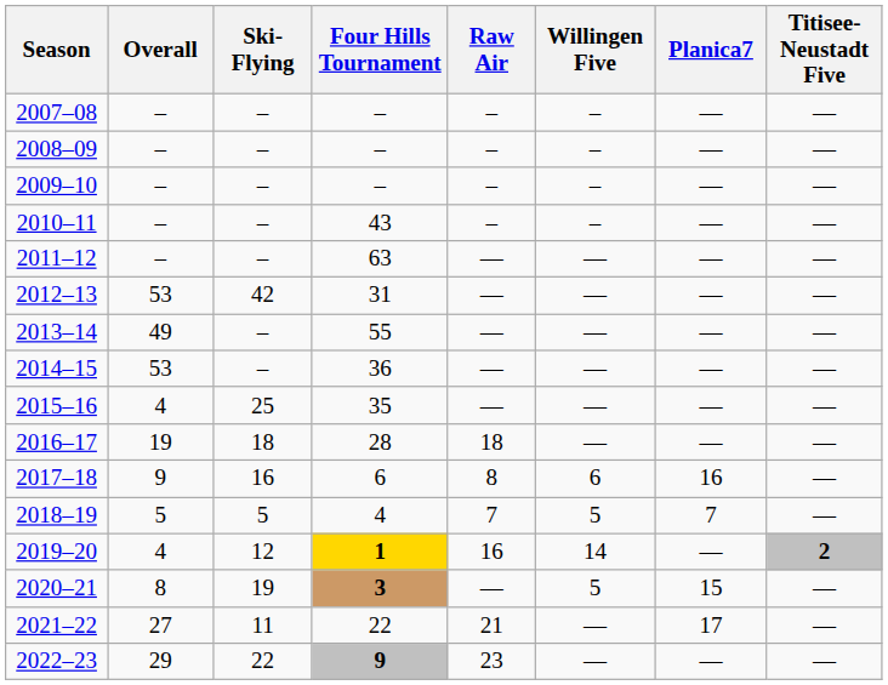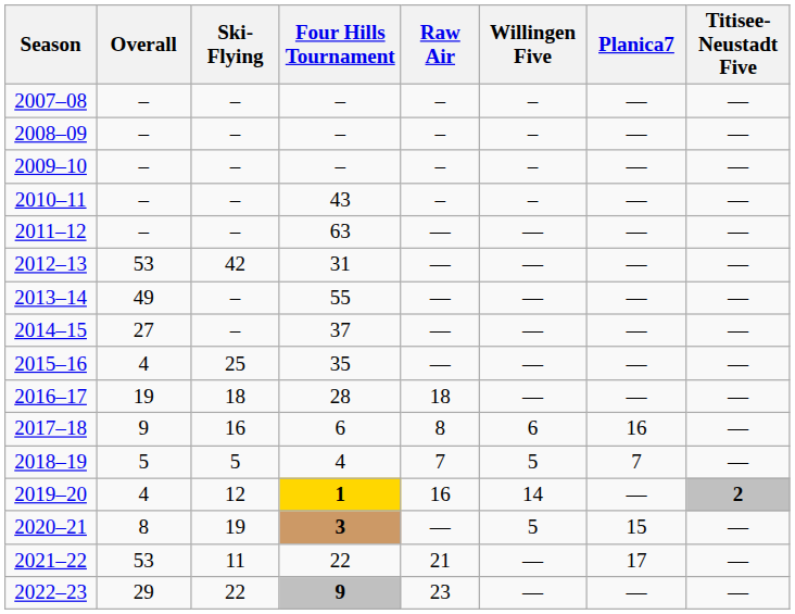 <table class="wikitable">
 <tr class="hintergrundfarbe5">
 <th width="90">Season</th>
 <th width="90">Overall</th>
 <th width="90">Ski-Flying</th>
 <th width="90"><a href='#'>Four Hills Tournament</a></th>
 <th width="90"><a href='#'>Raw Air</a></th>
 <th width="90">Willingen Five</th>
 <th width="90"><a href='#'>Planica7</a></th>
 <th width="90">Titisee-Neustadt Five</th>
 </tr>
 <tr>
 <td align=center><a href='#'>2007–08</a></td>
 <td align=center>–</td>
 <td align=center>–</td>
 <td align=center>–</td>
 <td align=center>–</td>
 <td align=center>–</td>
 <td align=center>—</td>
 <td align=center>—</td>
 </tr>
 <tr>
 <td align=center><a href='#'>2008–09</a></td>
 <td align=center>–</td>
 <td align=center>–</td>
 <td align=center>–</td>
 <td align=center>–</td>
 <td align=center>–</td>
 <td align=center>—</td>
 <td align=center>—</td>
 </tr>
 <tr>
 <td align=center><a href='#'>2009–10</a></td>
 <td align=center>–</td>
 <td align=center>–</td>
 <td align=center>–</td>
 <td align=center>–</td>
 <td align=center>–</td>
 <td align=center>—</td>
 <td align=center>—</td>
 </tr>
 <tr>
 <td align=center><a href='#'>2010–11</a></td>
 <td align=center>–</td>
 <td align=center>–</td>
 <td align=center>43</td>
 <td align=center>–</td>
 <td align=center>–</td>
 <td align=center>—</td>
 <td align=center>—</td>
 </tr>
 <tr>
 <td align=center><a href='#'>2011–12</a></td>
 <td align=center>–</td>
 <td align=center>–</td>
 <td align=center>63</td>
 <td align=center>—</td>
 <td align=center>—</td>
 <td align=center>—</td>
 <td align=center>—</td>
 </tr>
 <tr>
 <td align=center><a href='#'>2012–13</a></td>
 <td align=center>53</td>
 <td align=center>42</td>
 <td align=center>31</td>
 <td align=center>—</td>
 <td align=center>—</td>
 <td align=center>—</td>
 <td align=center>—</td>
 </tr>
 <tr>
 <td align=center><a href='#'>2013–14</a></td>
 <td align=center>49</td>
 <td align=center>–</td>
 <td align=center>55</td>
 <td align=center>—</td>
 <td align=center>—</td>
 <td align=center>—</td>
 <td align=center>—</td>
 </tr>
 <tr>
 <td align=center><a href='#'>2014–15</a></td>
-<td align=center>53</td>
+<td align=center>27</td>
 <td align=center>–</td>
-<td align=center>36</td>
+<td align=center>37</td>
 <td align=center>—</td>
 <td align=center>—</td>
 <td align=center>—</td>
 <td align=center>—</td>
 </tr>
 <tr>
 <td align=center><a href='#'>2015–16</a></td>
 <td align=center>4</td>
 <td align=center>25</td>
 <td align=center>35</td>
 <td align=center>—</td>
 <td align=center>—</td>
 <td align=center>—</td>
 <td align=center>—</td>
 </tr>
 <tr>
 <td align=center><a href='#'>2016–17</a></td>
 <td align=center>19</td>
 <td align=center>18</td>
 <td align=center>28</td>
 <td align=center>18</td>
 <td align=center>—</td>
 <td align=center>—</td>
 <td align=center>—</td>
 </tr>
 <tr>
 <td align=center><a href='#'>2017–18</a></td>
 <td align=center>9</td>
 <td align=center>16</td>
 <td align=center>6</td>
 <td align=center>8</td>
 <td align=center>6</td>
 <td align=center>16</td>
 <td align=center>—</td>
 </tr>
 <tr>
 <td align=center><a href='#'>2018–19</a></td>
 <td align=center>5</td>
 <td align=center>5</td>
 <td align=center>4</td>
 <td align=center>7</td>
 <td align=center>5</td>
 <td align=center>7</td>
 <td align=center>—</td>
 </tr>
 <tr>
 <td align=center><a href='#'>2019–20</a></td>
 <td align=center>4</td>
 <td align=center>12</td>
 <td bgcolor=gold align=center><strong>1</strong></td>
 <td align=center>16</td>
 <td align=center>14</td>
 <td align=center>—</td>
 <td bgcolor=silver align=center><strong>2</strong></td>
 </tr>
 <tr>
 <td align=center><a href='#'>2020–21</a></td>
 <td align=center>8</td>
 <td align=center>19</td>
 <td bgcolor=CC9966 align=center><strong>3</strong></td>
 <td align=center>—</td>
 <td align=center>5</td>
 <td align=center>15</td>
 <td align=center>—</td>
 </tr>
 <tr>
 <td align=center><a href='#'>2021–22</a></td>
-<td align=center>27</td>
+<td align=center>53</td>
 <td align=center>11</td>
 <td align=center>22</td>
 <td align=center>21</td>
 <td align=center>—</td>
 <td align=center>17</td>
 <td align=center>—</td>
 </tr>
 <tr>
 <td align=center><a href='#'>2022–23</a></td>
 <td align=center>29</td>
 <td align=center>22</td>
 <td bgcolor=silver align=center><strong>9</strong></td>
 <td align=center>23</td>
 <td align=center>—</td>
 <td align=center>—</td>
 <td align=center>—</td>
 </tr>
 </table>
